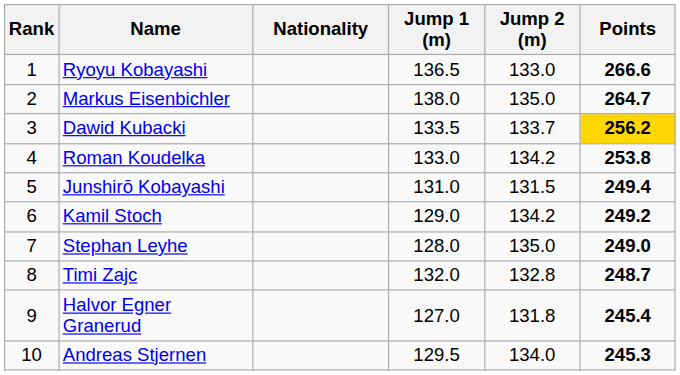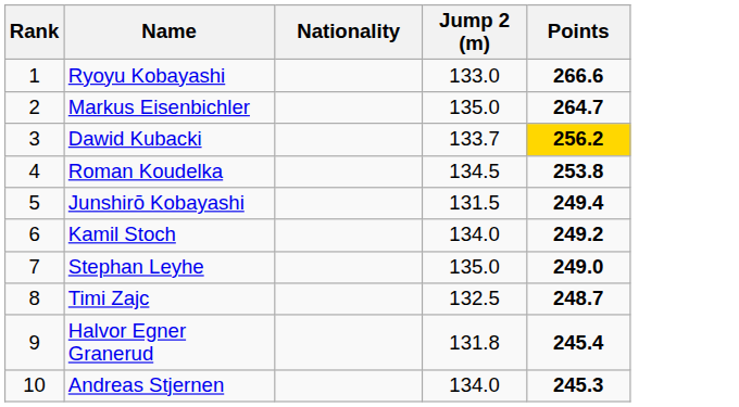 <table class="wikitable sortable" style="text-align: center;">
 <tr>
 <th align=center>Rank</th>
 <th width=160>Name</th>
 <th width=110>Nationality</th>
-<th width=75>Jump 1 (m)</th>
 <th width=75>Jump 2 (m)</th>
 <th width=75>Points</th>
 </tr>
 <tr>
 <td>1</td>
 <td align=left><a href='#'>Ryoyu Kobayashi</a></td>
 <td align= left></td>
-<td>136.5</td>
 <td>133.0</td>
 <td><strong>266.6</strong></td>
 </tr>
 <tr>
 <td>2</td>
 <td align=left><a href='#'>Markus Eisenbichler</a></td>
 <td align= left></td>
-<td>138.0</td>
 <td>135.0</td>
 <td><strong>264.7</strong></td>
 </tr>
 <tr>
 <td>3</td>
 <td align=left><a href='#'>Dawid Kubacki</a></td>
 <td align= left></td>
-<td>133.5</td>
 <td>133.7</td>
 <td style="background: gold;"><strong>256.2</strong></td>
 </tr>
 <tr>
 <td>4</td>
 <td align=left><a href='#'>Roman Koudelka</a></td>
 <td align= left></td>
-<td>133.0</td>
-<td>134.2</td>
+<td>134.5</td>
 <td><strong>253.8</strong></td>
 </tr>
 <tr>
 <td>5</td>
 <td align=left><a href='#'>Junshirō Kobayashi</a></td>
 <td align= left></td>
-<td>131.0</td>
 <td>131.5</td>
 <td><strong>249.4</strong></td>
 </tr>
 <tr>
 <td>6</td>
 <td align=left><a href='#'>Kamil Stoch</a></td>
 <td align= left></td>
-<td>129.0</td>
-<td>134.2</td>
+<td>134.0</td>
 <td><strong>249.2</strong></td>
 </tr>
 <tr>
 <td>7</td>
 <td align=left><a href='#'>Stephan Leyhe</a></td>
 <td align= left></td>
-<td>128.0</td>
 <td>135.0</td>
 <td><strong>249.0</strong></td>
 </tr>
 <tr>
 <td>8</td>
 <td align=left><a href='#'>Timi Zajc</a></td>
 <td align= left></td>
-<td>132.0</td>
-<td>132.8</td>
+<td>132.5</td>
 <td><strong>248.7</strong></td>
 </tr>
 <tr>
 <td>9</td>
 <td align=left><a href='#'>Halvor Egner Granerud</a></td>
 <td align= left></td>
-<td>127.0</td>
 <td>131.8</td>
 <td><strong>245.4</strong></td>
 </tr>
 <tr>
 <td>10</td>
 <td align=left><a href='#'>Andreas Stjernen</a></td>
 <td align= left></td>
-<td>129.5</td>
 <td>134.0</td>
 <td><strong>245.3</strong></td>
 </tr>
 </table>
